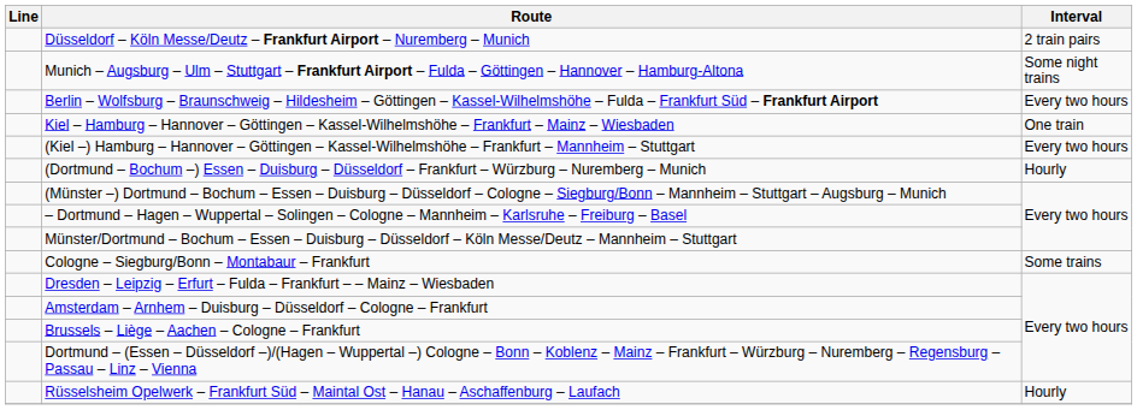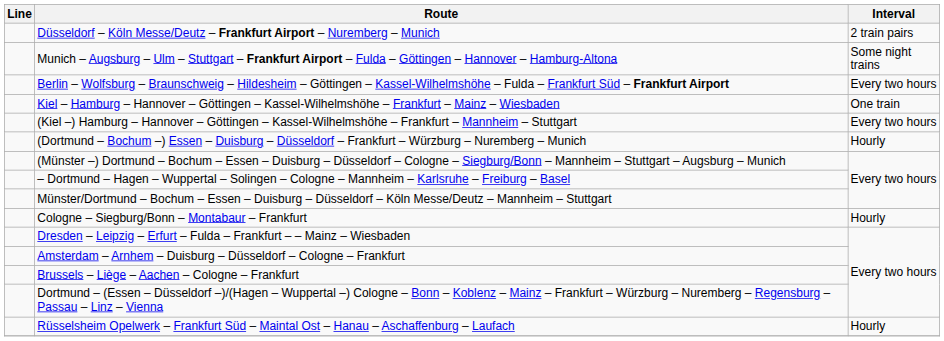 <table class="wikitable zebra">
 <tr>
 <th>Line</th>
 <th>Route</th>
 <th>Interval</th>
 </tr>
 <tr>
 <td></td>
 <td><a href='#'>Düsseldorf</a> – <a href='#'>Köln Messe/Deutz</a> – <strong>Frankfurt Airport</strong> – <a href='#'>Nuremberg</a> – <a href='#'>Munich</a></td>
 <td>2 train pairs</td>
 </tr>
 <tr>
 <td></td>
 <td>Munich – <a href='#'>Augsburg</a> – <a href='#'>Ulm</a> – <a href='#'>Stuttgart</a> – <strong>Frankfurt Airport</strong> – <a href='#'>Fulda</a> – <a href='#'>Göttingen</a> – <a href='#'>Hannover</a> – <a href='#'>Hamburg-Altona</a></td>
 <td>Some night trains</td>
 </tr>
 <tr>
 <td></td>
 <td><a href='#'>Berlin</a> – <a href='#'>Wolfsburg</a> – <a href='#'>Braunschweig</a> – <a href='#'>Hildesheim</a> – Göttingen – <a href='#'>Kassel-Wilhelmshöhe</a> – Fulda – <a href='#'>Frankfurt Süd</a> – <strong>Frankfurt Airport</strong></td>
 <td>Every two hours</td>
 </tr>
 <tr>
 <td></td>
 <td><a href='#'>Kiel</a> – <a href='#'>Hamburg</a> – Hannover – Göttingen – Kassel-Wilhelmshöhe – <a href='#'>Frankfurt</a> –  <a href='#'>Mainz</a> – <a href='#'>Wiesbaden</a></td>
 <td>One train</td>
 </tr>
 <tr>
 <td></td>
 <td>(Kiel –) Hamburg – Hannover – Göttingen – Kassel-Wilhelmshöhe – Frankfurt –  <a href='#'>Mannheim</a> – Stuttgart</td>
 <td>Every two hours</td>
 </tr>
 <tr>
 <td></td>
 <td>(Dortmund – <a href='#'>Bochum</a> –) <a href='#'>Essen</a> – <a href='#'>Duisburg</a> – <a href='#'>Düsseldorf</a> –   Frankfurt – Würzburg – Nuremberg – Munich</td>
 <td>Hourly</td>
 </tr>
 <tr>
 <td></td>
 <td>(Münster –) Dortmund – Bochum – Essen – Duisburg – Düsseldorf – Cologne – <a href='#'>Siegburg/Bonn</a> –  Mannheim – Stuttgart – Augsburg – Munich</td>
 <td rowspan="3">Every two hours</td>
 </tr>
 <tr>
 <td></td>
 <td> –  Dortmund – Hagen – Wuppertal – Solingen – Cologne –  Mannheim – <a href='#'>Karlsruhe</a> – <a href='#'>Freiburg</a> – <a href='#'>Basel</a></td>
 </tr>
 <tr>
 <td></td>
 <td>Münster/Dortmund – Bochum – Essen – Duisburg – Düsseldorf – Köln Messe/Deutz –  Mannheim – Stuttgart</td>
 </tr>
 <tr>
 <td></td>
 <td>Cologne –  Siegburg/Bonn – <a href='#'>Montabaur</a> –   Frankfurt</td>
-<td>Some trains</td>
+<td>Hourly</td>
 </tr>
 <tr>
 <td></td>
 <td><a href='#'>Dresden</a> – <a href='#'>Leipzig</a> – <a href='#'>Erfurt</a> – Fulda – Frankfurt –   – Mainz – Wiesbaden</td>
 <td rowspan="4">Every two hours</td>
 </tr>
 <tr>
 <td></td>
 <td><a href='#'>Amsterdam</a> – <a href='#'>Arnhem</a> – Duisburg – Düsseldorf – Cologne –  Frankfurt</td>
 </tr>
 <tr>
 <td></td>
 <td><a href='#'>Brussels</a> – <a href='#'>Liège</a> – <a href='#'>Aachen</a> – Cologne –  Frankfurt</td>
 </tr>
 <tr>
 <td></td>
 <td>Dortmund – (Essen – Düsseldorf –)/(Hagen – Wuppertal –) Cologne – <a href='#'>Bonn</a> – <a href='#'>Koblenz</a> – <a href='#'>Mainz</a> –  Frankfurt – Würzburg – Nuremberg – <a href='#'>Regensburg</a> – <a href='#'>Passau</a> – <a href='#'>Linz</a> – <a href='#'>Vienna</a></td>
 </tr>
 <tr>
 <td></td>
 <td><a href='#'>Rüsselsheim Opelwerk</a> –  <a href='#'>Frankfurt Süd</a> – <a href='#'>Maintal Ost</a> – <a href='#'>Hanau</a> – <a href='#'>Aschaffenburg</a> – <a href='#'>Laufach</a></td>
 <td>Hourly</td>
 </tr>
 <tr>
 </tr>
 </table>
